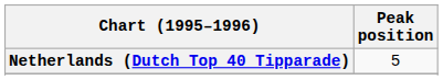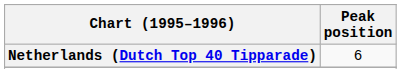 <table class="wikitable sortable plainrowheaders">
 <tr>
 <th>Chart (1995–1996)</th>
 <th>Peak<br>position</th>
 </tr>
 <tr>
 <th scope="row">Netherlands (<a href='#'>Dutch Top 40 Tipparade</a>)</th>
-<td align="center">5</td>
+<td align="center">6</td>
 </tr>
 <tr>
 </tr>
 <tr>
 </tr>
 <tr>
 </tr>
 <tr>
 </tr>
 <tr>
 </tr>
 <tr>
 </tr>
 <tr>
 </tr>
 <tr>
 </tr>
 <tr>
 </tr>
 </table>
